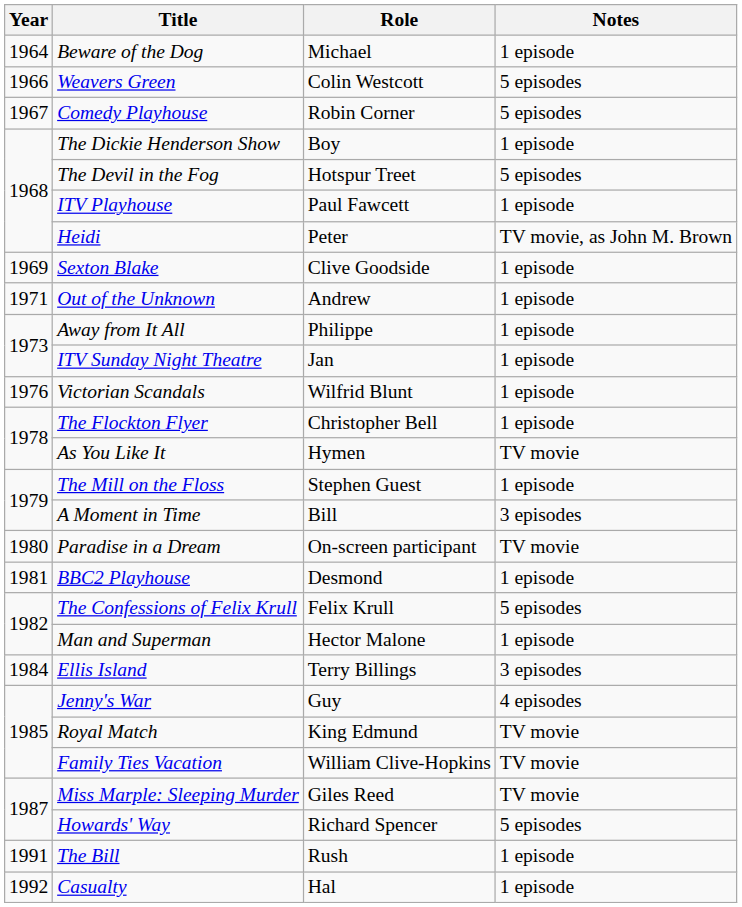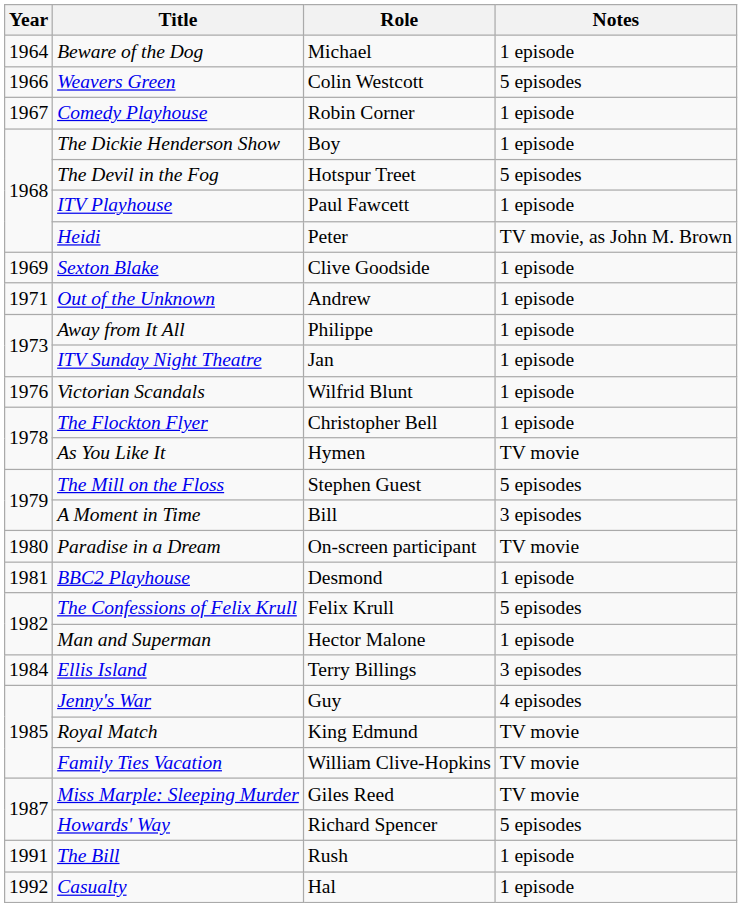 <table class="wikitable">
 <tr>
 <th>Year</th>
 <th>Title</th>
 <th>Role</th>
 <th>Notes</th>
 </tr>
 <tr>
 <td>1964</td>
 <td><em>Beware of the Dog</em></td>
 <td>Michael</td>
 <td>1 episode</td>
 </tr>
 <tr>
 <td>1966</td>
 <td><em><a href='#'>Weavers Green</a></em></td>
 <td>Colin Westcott</td>
 <td>5 episodes</td>
 </tr>
 <tr>
 <td>1967</td>
 <td><em><a href='#'>Comedy Playhouse</a></em></td>
 <td>Robin Corner</td>
-<td>5 episodes</td>
+<td>1 episode</td>
 </tr>
 <tr>
 <td rowspan="4">1968</td>
 <td><em>The Dickie Henderson Show</em></td>
 <td>Boy</td>
 <td>1 episode</td>
 </tr>
 <tr>
 <td><em>The Devil in the Fog</em></td>
 <td>Hotspur Treet</td>
 <td>5 episodes</td>
 </tr>
 <tr>
 <td><em><a href='#'>ITV Playhouse</a></em></td>
 <td>Paul Fawcett</td>
 <td>1 episode</td>
 </tr>
 <tr>
 <td><a href='#'><em>Heidi</em></a></td>
 <td>Peter</td>
 <td>TV movie, as John M. Brown</td>
 </tr>
 <tr>
 <td>1969</td>
 <td><a href='#'><em>Sexton Blake</em></a></td>
 <td>Clive Goodside</td>
 <td>1 episode</td>
 </tr>
 <tr>
 <td>1971</td>
 <td><em><a href='#'>Out of the Unknown</a></em></td>
 <td>Andrew</td>
 <td>1 episode</td>
 </tr>
 <tr>
 <td rowspan="2">1973</td>
 <td><em>Away from It All</em></td>
 <td>Philippe</td>
 <td>1 episode</td>
 </tr>
 <tr>
 <td><em><a href='#'>ITV Sunday Night Theatre</a></em></td>
 <td>Jan</td>
 <td>1 episode</td>
 </tr>
 <tr>
 <td>1976</td>
 <td><em>Victorian Scandals</em></td>
 <td>Wilfrid Blunt</td>
 <td>1 episode</td>
 </tr>
 <tr>
 <td rowspan="2">1978</td>
 <td><em><a href='#'>The Flockton Flyer</a></em></td>
 <td>Christopher Bell</td>
 <td>1 episode</td>
 </tr>
 <tr>
 <td><em>As You Like It</em></td>
 <td>Hymen</td>
 <td>TV movie</td>
 </tr>
 <tr>
 <td rowspan="2">1979</td>
 <td><em><a href='#'>The Mill on the Floss</a></em></td>
 <td>Stephen Guest</td>
-<td>1 episode</td>
+<td>5 episodes</td>
 </tr>
 <tr>
 <td><em>A Moment in Time</em></td>
 <td>Bill</td>
 <td>3 episodes</td>
 </tr>
 <tr>
 <td>1980</td>
 <td><em>Paradise in a Dream</em></td>
 <td>On-screen participant</td>
 <td>TV movie</td>
 </tr>
 <tr>
 <td>1981</td>
 <td><em><a href='#'>BBC2 Playhouse</a></em></td>
 <td>Desmond</td>
 <td>1 episode</td>
 </tr>
 <tr>
 <td rowspan="2">1982</td>
 <td><em><a href='#'>The Confessions of Felix Krull</a></em></td>
 <td>Felix Krull</td>
 <td>5 episodes</td>
 </tr>
 <tr>
 <td><em>Man and Superman</em></td>
 <td>Hector Malone</td>
 <td>1 episode</td>
 </tr>
 <tr>
 <td>1984</td>
 <td><a href='#'><em>Ellis Island</em></a></td>
 <td>Terry Billings</td>
 <td>3 episodes</td>
 </tr>
 <tr>
 <td rowspan="3">1985</td>
 <td><em><a href='#'>Jenny's War</a></em></td>
 <td>Guy</td>
 <td>4 episodes</td>
 </tr>
 <tr>
 <td><em>Royal Match</em></td>
 <td>King Edmund</td>
 <td>TV movie</td>
 </tr>
 <tr>
 <td><em><a href='#'>Family Ties Vacation</a></em></td>
 <td>William Clive-Hopkins</td>
 <td>TV movie</td>
 </tr>
 <tr>
 <td rowspan="2">1987</td>
 <td><a href='#'><em>Miss Marple: Sleeping Murder</em></a></td>
 <td>Giles Reed</td>
 <td>TV movie</td>
 </tr>
 <tr>
 <td><em><a href='#'>Howards' Way</a></em></td>
 <td>Richard Spencer</td>
 <td>5 episodes</td>
 </tr>
 <tr>
 <td>1991</td>
 <td><em><a href='#'>The Bill</a></em></td>
 <td>Rush</td>
 <td>1 episode</td>
 </tr>
 <tr>
 <td>1992</td>
 <td><a href='#'><em>Casualty</em></a></td>
 <td>Hal</td>
 <td>1 episode</td>
 </tr>
 </table>
